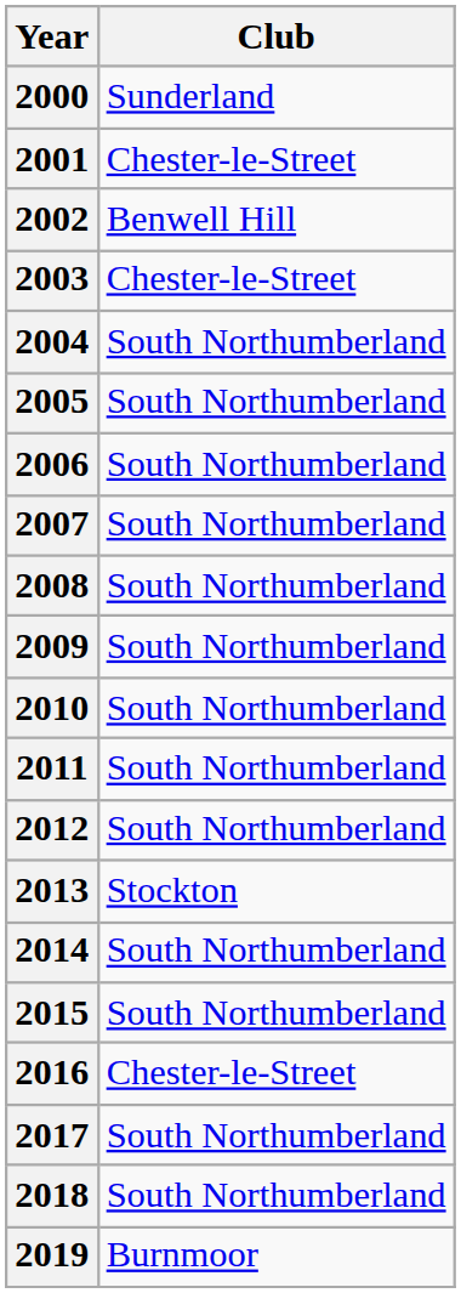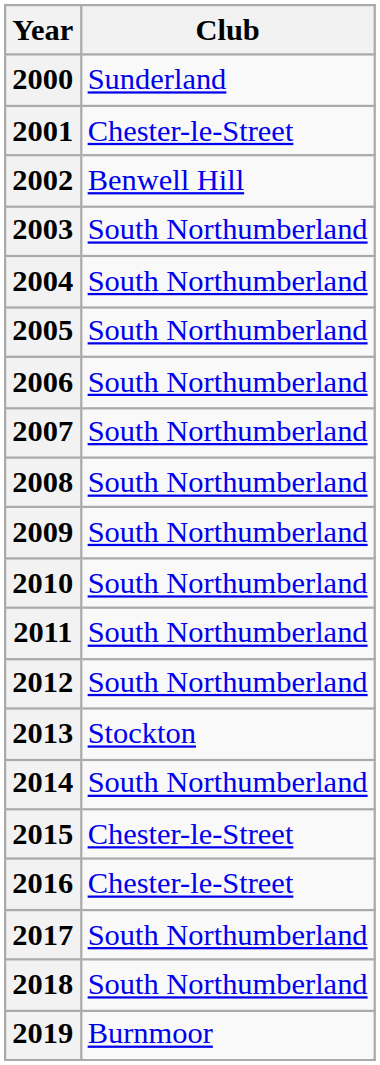 <table class="wikitable" style="font-size:85%">
 <tr>
 <th>Year</th>
 <th>Club</th>
 </tr>
 <tr>
 <th scope="row">2000</th>
 <td><a href='#'>Sunderland</a></td>
 </tr>
 <tr>
 <th scope="row">2001</th>
 <td><a href='#'>Chester-le-Street</a></td>
 </tr>
 <tr>
 <th scope="row">2002</th>
 <td><a href='#'>Benwell Hill</a></td>
 </tr>
 <tr>
 <th scope="row">2003</th>
-<td><a href='#'>Chester-le-Street</a></td>
+<td><a href='#'>South Northumberland</a></td>
 </tr>
 <tr>
 <th scope="row">2004</th>
 <td><a href='#'>South Northumberland</a></td>
 </tr>
 <tr>
 <th scope="row">2005</th>
 <td><a href='#'>South Northumberland</a></td>
 </tr>
 <tr>
 <th scope="row">2006</th>
 <td><a href='#'>South Northumberland</a></td>
 </tr>
 <tr>
 <th scope="row">2007</th>
 <td><a href='#'>South Northumberland</a></td>
 </tr>
 <tr>
 <th scope="row">2008</th>
 <td><a href='#'>South Northumberland</a></td>
 </tr>
 <tr>
 <th scope="row">2009</th>
 <td><a href='#'>South Northumberland</a></td>
 </tr>
 <tr>
 <th scope="row">2010</th>
 <td><a href='#'>South Northumberland</a></td>
 </tr>
 <tr>
 <th scope="row">2011</th>
 <td><a href='#'>South Northumberland</a></td>
 </tr>
 <tr>
 <th scope="row">2012</th>
 <td><a href='#'>South Northumberland</a></td>
 </tr>
 <tr>
 <th scope="row">2013</th>
 <td><a href='#'>Stockton</a></td>
 </tr>
 <tr>
 <th scope="row">2014</th>
 <td><a href='#'>South Northumberland</a></td>
 </tr>
 <tr>
 <th scope="row">2015</th>
-<td><a href='#'>South Northumberland</a></td>
+<td><a href='#'>Chester-le-Street</a></td>
 </tr>
 <tr>
 <th scope="row">2016</th>
 <td><a href='#'>Chester-le-Street</a></td>
 </tr>
 <tr>
 <th scope="row">2017</th>
 <td><a href='#'>South Northumberland</a></td>
 </tr>
 <tr>
 <th scope="row">2018</th>
 <td><a href='#'>South Northumberland</a></td>
 </tr>
 <tr>
 <th scope="row">2019</th>
 <td><a href='#'>Burnmoor</a></td>
 </tr>
 <tr>
 </tr>
 </table>
